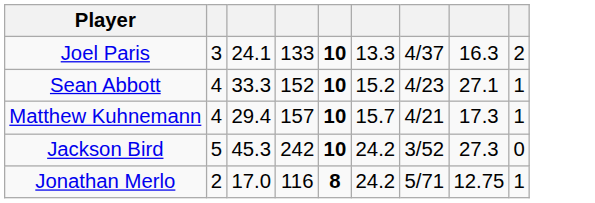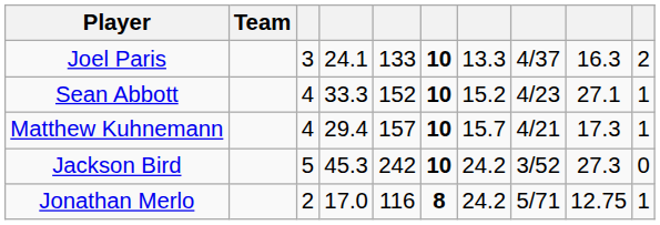 <table class="wikitable sortable" style="text-align:center">
 <tr>
 <th class="unsortable">Player</th>
+<th>Team</th>
 <th></th>
 <th></th>
 <th></th>
 <th></th>
 <th></th>
 <th></th>
 <th></th>
 <th></th>
 </tr>
 <tr>
 <td><a href='#'>Joel Paris</a></td>
+<td style="text-align:left;"></td>
 <td>3</td>
 <td>24.1</td>
 <td>133</td>
 <td><strong>10</strong></td>
 <td>13.3</td>
 <td>4/37</td>
 <td>16.3</td>
 <td>2</td>
 </tr>
 <tr>
 <td><a href='#'>Sean Abbott</a></td>
+<td style="text-align:left;"></td>
 <td>4</td>
 <td>33.3</td>
 <td>152</td>
 <td><strong>10</strong></td>
 <td>15.2</td>
 <td>4/23</td>
 <td>27.1</td>
 <td>1</td>
 </tr>
 <tr>
 <td><a href='#'>Matthew Kuhnemann</a></td>
+<td style="text-align:left;"></td>
 <td>4</td>
 <td>29.4</td>
 <td>157</td>
 <td><strong>10</strong></td>
 <td>15.7</td>
 <td>4/21</td>
 <td>17.3</td>
 <td>1</td>
 </tr>
 <tr>
 <td><a href='#'>Jackson Bird</a></td>
+<td style="text-align:left;"></td>
 <td>5</td>
 <td>45.3</td>
 <td>242</td>
 <td><strong>10</strong></td>
 <td>24.2</td>
 <td>3/52</td>
 <td>27.3</td>
 <td>0</td>
 </tr>
 <tr>
 <td><a href='#'>Jonathan Merlo</a></td>
+<td style="text-align:left;"></td>
 <td>2</td>
 <td>17.0</td>
 <td>116</td>
 <td><strong>8</strong></td>
 <td>24.2</td>
 <td>5/71</td>
 <td>12.75</td>
 <td>1</td>
 </tr>
 </table>
